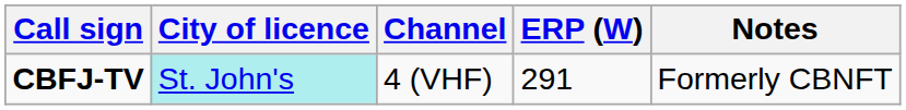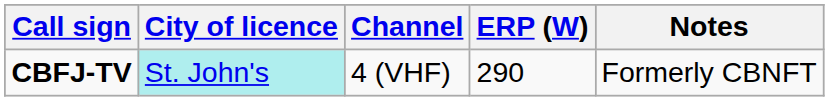 <table class="wikitable sortable">
 <tr>
 <th><a href='#'>Call sign</a></th>
 <th><a href='#'>City of licence</a></th>
 <th><a href='#'>Channel</a></th>
 <th><a href='#'>ERP</a> (<a href='#'>W</a>)</th>
 <th>Notes</th>
 </tr>
 <tr>
 <td><strong>CBFJ-TV</strong></td>
 <td style="background: paleturquoise;"><a href='#'>St. John's</a></td>
 <td>4 (VHF)</td>
-<td>291</td>
+<td>290</td>
 <td>Formerly CBNFT</td>
 </tr>
 </table>
